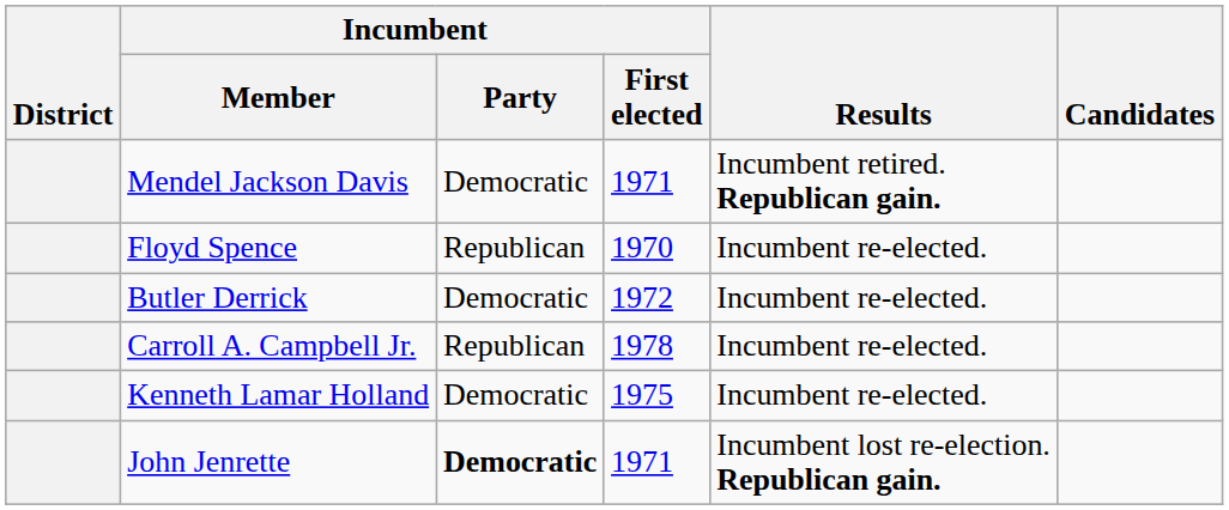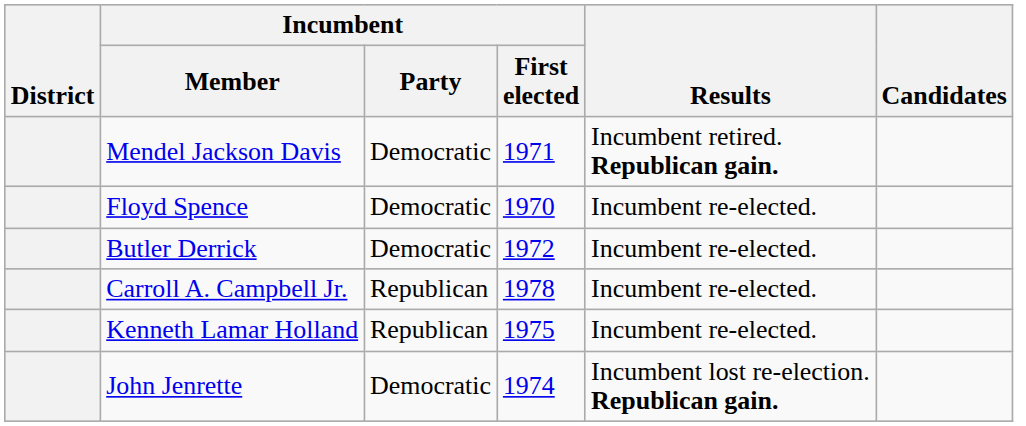 <table class=wikitable>
 <tr valign=bottom>
 <th rowspan=2>District</th>
 <th colspan=3>Incumbent</th>
 <th rowspan=2>Results</th>
 <th rowspan=2>Candidates</th>
 </tr>
 <tr>
 <th>Member</th>
 <th>Party</th>
 <th>First<br>elected</th>
 </tr>
 <tr>
 <th></th>
 <td><a href='#'>Mendel Jackson Davis</a></td>
 <td>Democratic</td>
 <td><a href='#'>1971 </a></td>
 <td>Incumbent retired.<br><strong>Republican gain.</strong></td>
 <td nowrap></td>
 </tr>
 <tr>
 <th></th>
 <td><a href='#'>Floyd Spence</a></td>
-<td>Republican</td>
+<td>Democratic</td>
 <td><a href='#'>1970</a></td>
 <td>Incumbent re-elected.</td>
 <td nowrap></td>
 </tr>
 <tr>
 <th></th>
 <td><a href='#'>Butler Derrick</a></td>
 <td>Democratic</td>
 <td><a href='#'>1972</a></td>
 <td>Incumbent re-elected.</td>
 <td nowrap></td>
 </tr>
 <tr>
 <th></th>
 <td><a href='#'>Carroll A. Campbell Jr.</a></td>
 <td>Republican</td>
 <td><a href='#'>1978</a></td>
 <td>Incumbent re-elected.</td>
 <td nowrap></td>
 </tr>
 <tr>
 <th></th>
 <td><a href='#'>Kenneth Lamar Holland</a></td>
-<td>Democratic</td>
+<td>Republican</td>
 <td><a href='#'>1975</a></td>
 <td>Incumbent re-elected.</td>
 <td nowrap></td>
 </tr>
 <tr>
 <th></th>
 <td><a href='#'>John Jenrette</a></td>
-<td><strong>Democratic</strong></td>
-<td><a href='#'>1971</a></td>
+<td>Democratic</td>
+<td><a href='#'>1974</a></td>
 <td>Incumbent lost re-election.<br><strong>Republican gain.</strong></td>
 <td nowrap></td>
 </tr>
 </table>
